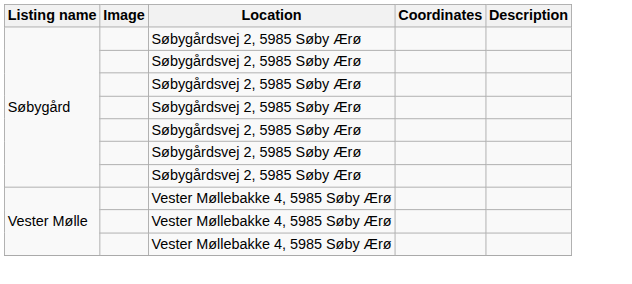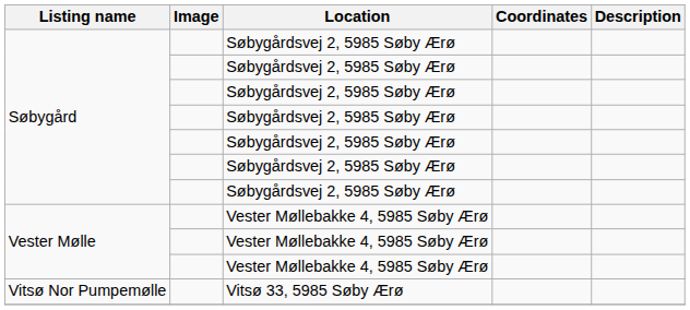 <table class="wikitable sortable">
 <tr>
 <th>Listing name</th>
 <th>Image</th>
 <th>Location</th>
 <th>Coordinates</th>
 <th>Description</th>
 </tr>
 <tr>
 <td rowspan="7">Søbygård</td>
 <td></td>
 <td>Søbygårdsvej 2, 5985 Søby Ærø</td>
 <td></td>
 <td></td>
 </tr>
 <tr>
 <td></td>
 <td>Søbygårdsvej 2, 5985 Søby Ærø</td>
 <td></td>
 <td></td>
 </tr>
 <tr>
 <td></td>
 <td>Søbygårdsvej 2, 5985 Søby Ærø</td>
 <td></td>
 <td></td>
 </tr>
 <tr>
 <td></td>
 <td>Søbygårdsvej 2, 5985 Søby Ærø</td>
 <td></td>
 <td></td>
 </tr>
 <tr>
 <td></td>
 <td>Søbygårdsvej 2, 5985 Søby Ærø</td>
 <td></td>
 <td></td>
 </tr>
 <tr>
 <td></td>
 <td>Søbygårdsvej 2, 5985 Søby Ærø</td>
 <td></td>
 <td></td>
 </tr>
 <tr>
 <td></td>
 <td>Søbygårdsvej 2, 5985 Søby Ærø</td>
 <td></td>
 <td></td>
 </tr>
 <tr>
 <td rowspan="3">Vester Mølle</td>
 <td></td>
 <td>Vester Møllebakke 4, 5985 Søby Ærø</td>
 <td></td>
 <td></td>
 </tr>
 <tr>
 <td></td>
 <td>Vester Møllebakke 4, 5985 Søby Ærø</td>
 <td></td>
 <td></td>
 </tr>
 <tr>
 <td></td>
 <td>Vester Møllebakke 4, 5985 Søby Ærø</td>
 <td></td>
 <td></td>
 </tr>
 <tr>
+<td>Vitsø Nor Pumpemølle</td>
+<td></td>
+<td>Vitsø 33, 5985 Søby Ærø</td>
+<td></td>
+<td></td>
+</tr>
+<tr>
 </tr>
 </table>
